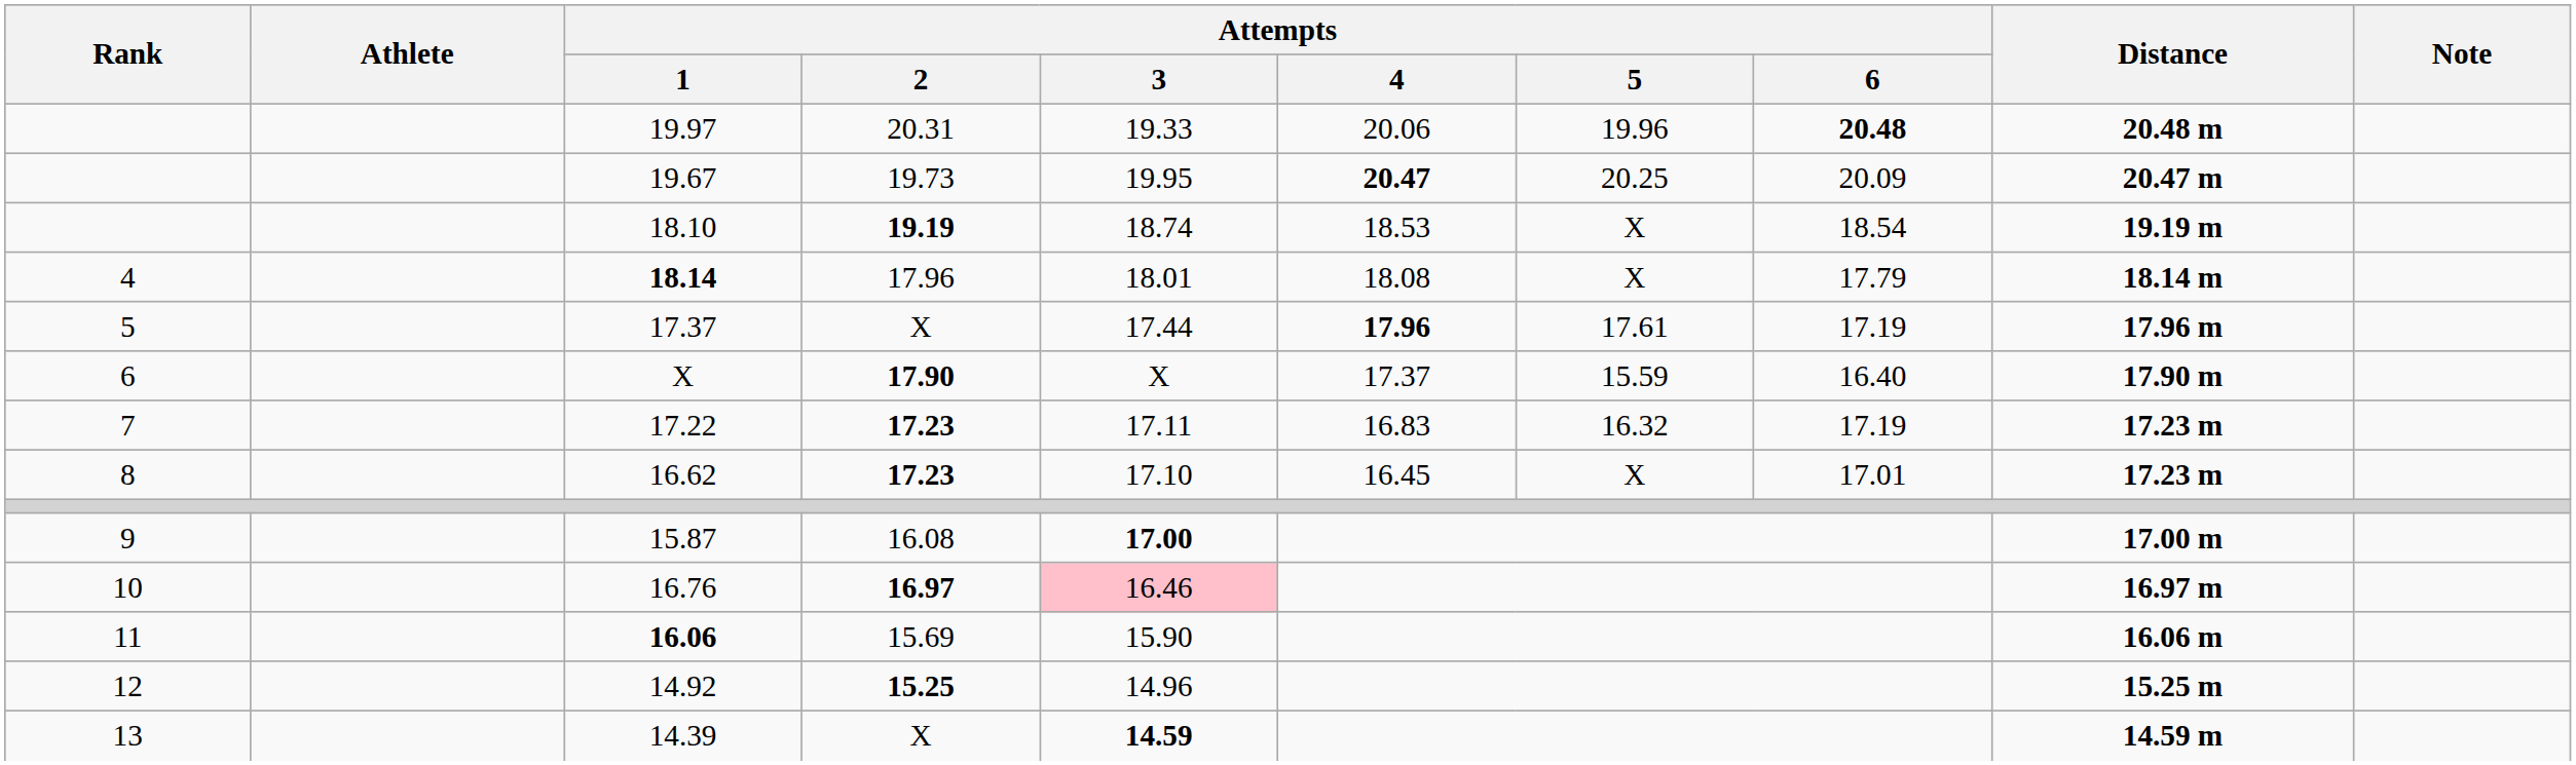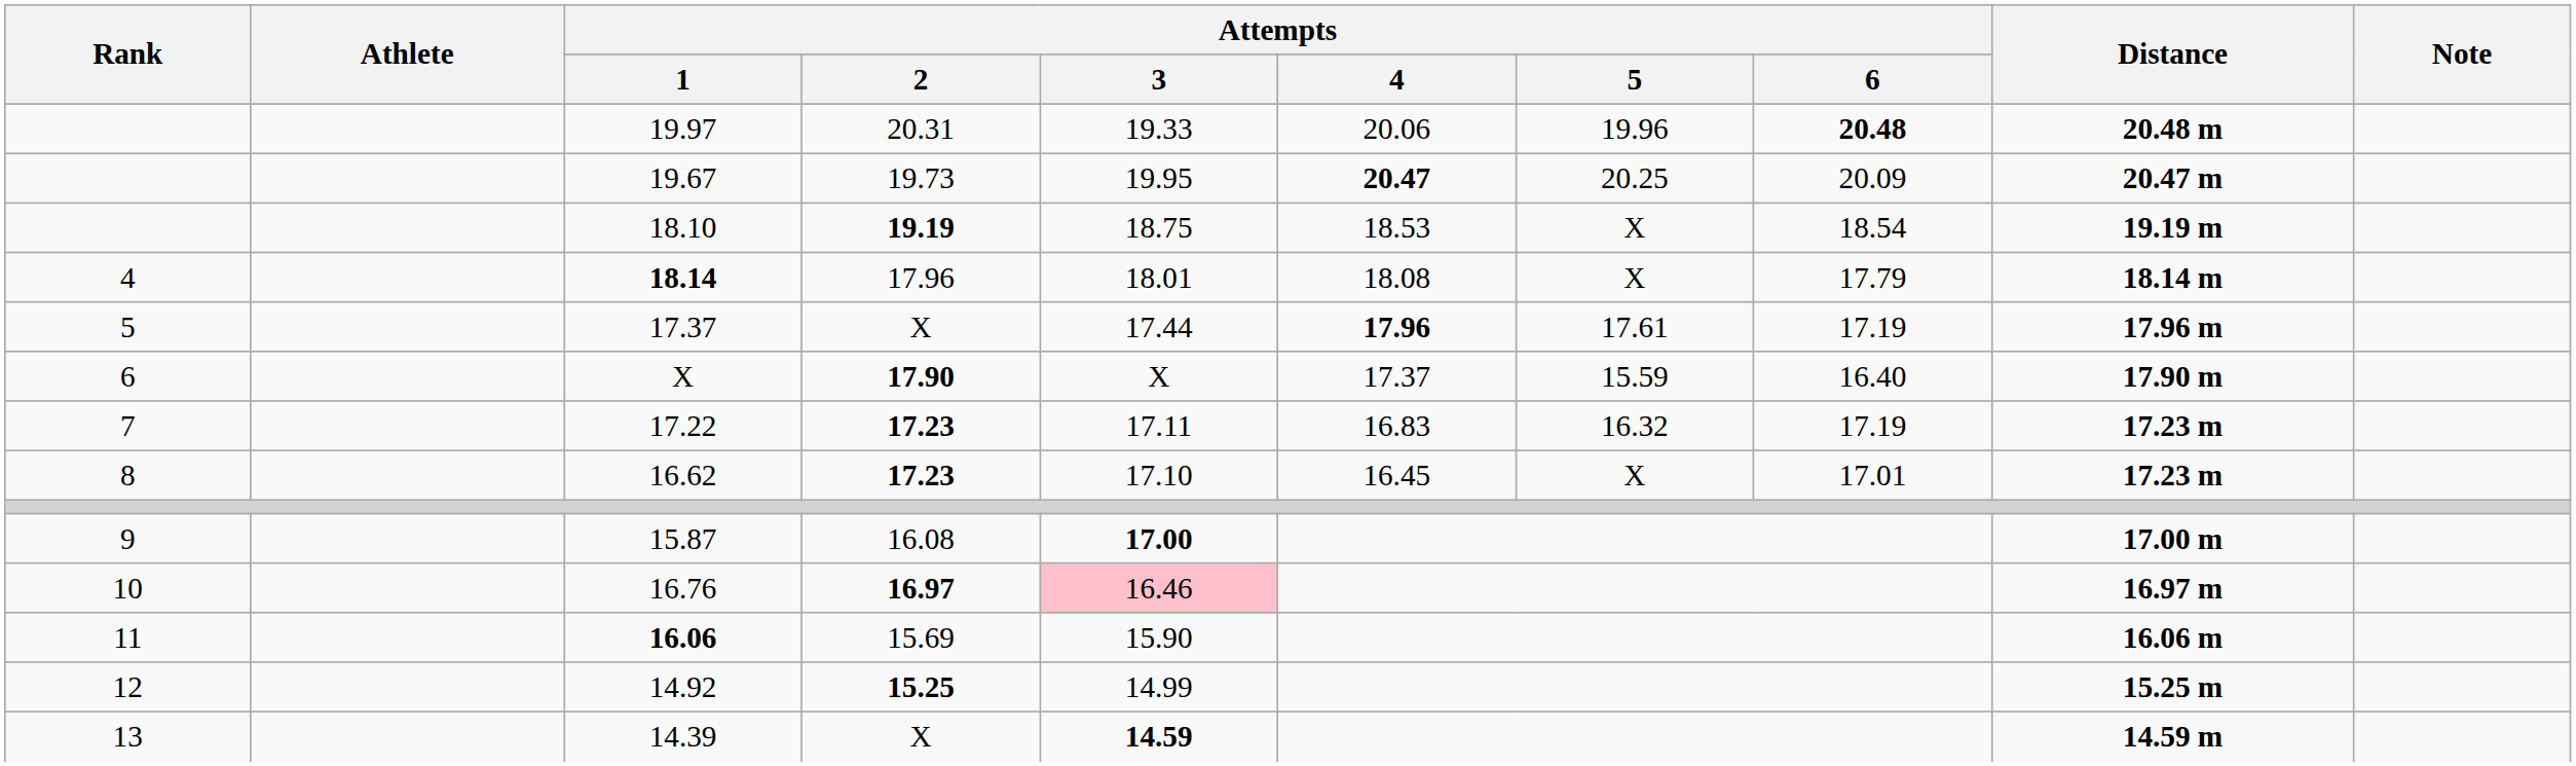 <table class="wikitable" style=" text-align:center; font-size:110%;" width="95%">
 <tr>
 <th rowspan="2">Rank</th>
 <th rowspan="2">Athlete</th>
 <th colspan="6">Attempts</th>
 <th rowspan="2">Distance</th>
 <th rowspan="2">Note</th>
 </tr>
 <tr>
 <th>1</th>
 <th>2</th>
 <th>3</th>
 <th>4</th>
 <th>5</th>
 <th>6</th>
 </tr>
 <tr>
 <td></td>
 <td align=left></td>
 <td>19.97</td>
 <td>20.31</td>
 <td>19.33</td>
 <td>20.06</td>
 <td>19.96</td>
 <td><strong>20.48</strong></td>
 <td><strong>20.48 m</strong></td>
 <td></td>
 </tr>
 <tr>
 <td></td>
 <td align=left></td>
 <td>19.67</td>
 <td>19.73</td>
 <td>19.95</td>
 <td><strong>20.47</strong></td>
 <td>20.25</td>
 <td>20.09</td>
 <td><strong>20.47 m</strong></td>
 <td></td>
 </tr>
 <tr>
 <td></td>
 <td align=left></td>
 <td>18.10</td>
 <td><strong>19.19</strong></td>
-<td>18.74</td>
+<td>18.75</td>
 <td>18.53</td>
 <td>X</td>
 <td>18.54</td>
 <td><strong>19.19 m</strong></td>
 <td></td>
 </tr>
 <tr>
 <td>4</td>
 <td align=left></td>
 <td><strong>18.14</strong></td>
 <td>17.96</td>
 <td>18.01</td>
 <td>18.08</td>
 <td>X</td>
 <td>17.79</td>
 <td><strong>18.14 m</strong></td>
 <td></td>
 </tr>
 <tr>
 <td>5</td>
 <td align=left></td>
 <td>17.37</td>
 <td>X</td>
 <td>17.44</td>
 <td><strong>17.96</strong></td>
 <td>17.61</td>
 <td>17.19</td>
 <td><strong>17.96 m</strong></td>
 <td></td>
 </tr>
 <tr>
 <td>6</td>
 <td align=left></td>
 <td>X</td>
 <td><strong>17.90</strong></td>
 <td>X</td>
 <td>17.37</td>
 <td>15.59</td>
 <td>16.40</td>
 <td><strong>17.90 m</strong></td>
 <td></td>
 </tr>
 <tr>
 <td>7</td>
 <td align=left></td>
 <td>17.22</td>
 <td><strong>17.23</strong></td>
 <td>17.11</td>
 <td>16.83</td>
 <td>16.32</td>
 <td>17.19</td>
 <td><strong>17.23 m</strong></td>
 <td></td>
 </tr>
 <tr>
 <td>8</td>
 <td align=left></td>
 <td>16.62</td>
 <td><strong>17.23</strong></td>
 <td>17.10</td>
 <td>16.45</td>
 <td>X</td>
 <td>17.01</td>
 <td><strong>17.23 m</strong></td>
 <td></td>
 </tr>
 <tr>
 <td colspan=10 bgcolor=lightgray></td>
 </tr>
 <tr>
 <td>9</td>
 <td align=left></td>
 <td>15.87</td>
 <td>16.08</td>
 <td><strong>17.00</strong></td>
 <td colspan="3"></td>
 <td><strong>17.00 m</strong></td>
 <td></td>
 </tr>
 <tr>
 <td>10</td>
 <td align=left></td>
 <td>16.76</td>
 <td><strong>16.97</strong></td>
 <td style="background: pink;">16.46</td>
 <td colspan=3></td>
 <td><strong>16.97 m</strong></td>
 <td></td>
 </tr>
 <tr>
 <td>11</td>
 <td align=left></td>
 <td><strong>16.06</strong></td>
 <td>15.69</td>
 <td>15.90</td>
 <td colspan=3></td>
 <td><strong>16.06 m</strong></td>
 <td></td>
 </tr>
 <tr>
 <td>12</td>
 <td align=left></td>
 <td>14.92</td>
 <td><strong>15.25</strong></td>
-<td>14.96</td>
+<td>14.99</td>
 <td colspan=3></td>
 <td><strong>15.25 m</strong></td>
 <td></td>
 </tr>
 <tr>
 <td>13</td>
 <td align=left></td>
 <td>14.39</td>
 <td>X</td>
 <td><strong>14.59</strong></td>
 <td colspan="3"></td>
 <td><strong>14.59 m</strong></td>
 <td></td>
 </tr>
 </table>
